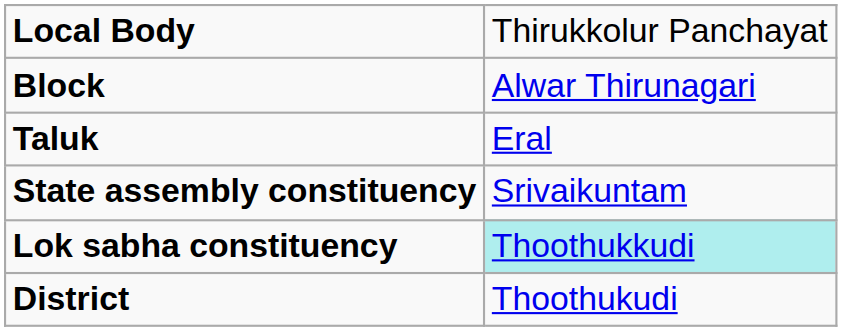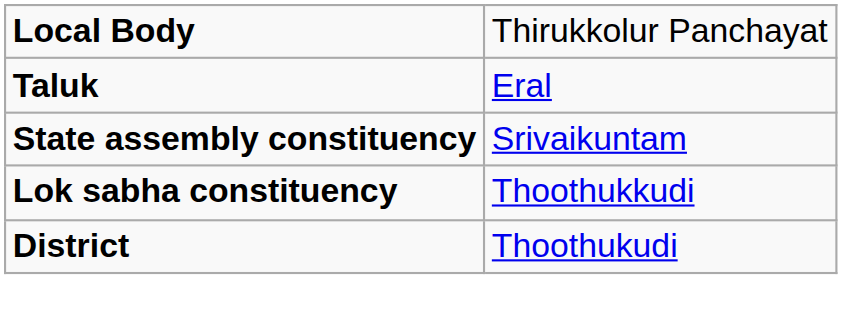 <table class="wikitable">
 <tr>
 <td><strong>Local Body</strong></td>
 <td>Thirukkolur Panchayat</td>
-</tr>
-<tr>
-<td><strong>Block</strong></td>
-<td><a href='#'>Alwar Thirunagari</a></td>
 </tr>
 <tr>
 <td><strong>Taluk</strong></td>
 <td><a href='#'>Eral</a></td>
 </tr>
 <tr>
 <td><strong>State assembly constituency</strong></td>
 <td><a href='#'>Srivaikuntam</a></td>
 </tr>
 <tr>
 <td><strong>Lok sabha constituency</strong></td>
-<td style="background: paleturquoise;"><a href='#'>Thoothukkudi</a></td>
+<td><a href='#'>Thoothukkudi</a></td>
 </tr>
 <tr>
 <td><strong>District</strong></td>
 <td><a href='#'>Thoothukudi</a></td>
 </tr>
 </table>
